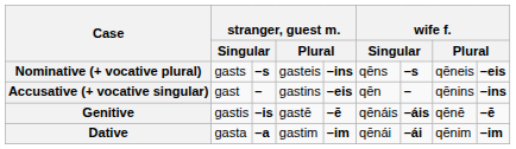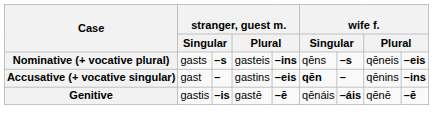 <table class="wikitable">
 <tr>
 <th rowspan="2">Case</th>
 <th colspan="4"><br> stranger, guest m.</th>
 <th colspan="4"><br> wife f.</th>
 </tr>
 <tr>
 <th colspan="2"><strong>Singular</strong></th>
 <th colspan="2"><strong>Plural</strong></th>
 <th colspan="2"><strong>Singular</strong></th>
 <th colspan="2"><strong>Plural</strong></th>
 </tr>
 <tr>
 <th><strong>Nominative (+ vocative plural)</strong></th>
 <td>gasts</td>
 <td><strong>–s</strong></td>
 <td>gasteis</td>
 <td><strong>–ins</strong></td>
 <td>qēns</td>
 <td><strong>–s</strong></td>
 <td>qēneis</td>
 <td><strong>–eis</strong></td>
 </tr>
 <tr>
 <th><strong>Accusative (+ vocative singular)</strong></th>
 <td>gast</td>
 <td><strong>–</strong></td>
 <td>gastins</td>
 <td><strong>–eis</strong></td>
-<td>qēn</td>
+<td><strong>qēn</strong></td>
 <td><strong>–</strong></td>
 <td>qēnins</td>
 <td><strong>–ins</strong></td>
 </tr>
 <tr>
 <th><strong>Genitive</strong></th>
 <td>gastis</td>
 <td><strong>–is</strong></td>
 <td>gastē</td>
 <td><strong>–ē</strong></td>
 <td>qēnáis</td>
 <td><strong>–áis</strong></td>
 <td>qēnē</td>
 <td><strong>–ē</strong></td>
 </tr>
-<tr>
-<th><strong>Dative</strong></th>
-<td>gasta</td>
-<td><strong>–a</strong></td>
-<td>gastim</td>
-<td><strong>–im</strong></td>
-<td>qēnái</td>
-<td><strong>–ái</strong></td>
-<td>qēnim</td>
-<td><strong>–im</strong></td>
-</tr>
 </table>
